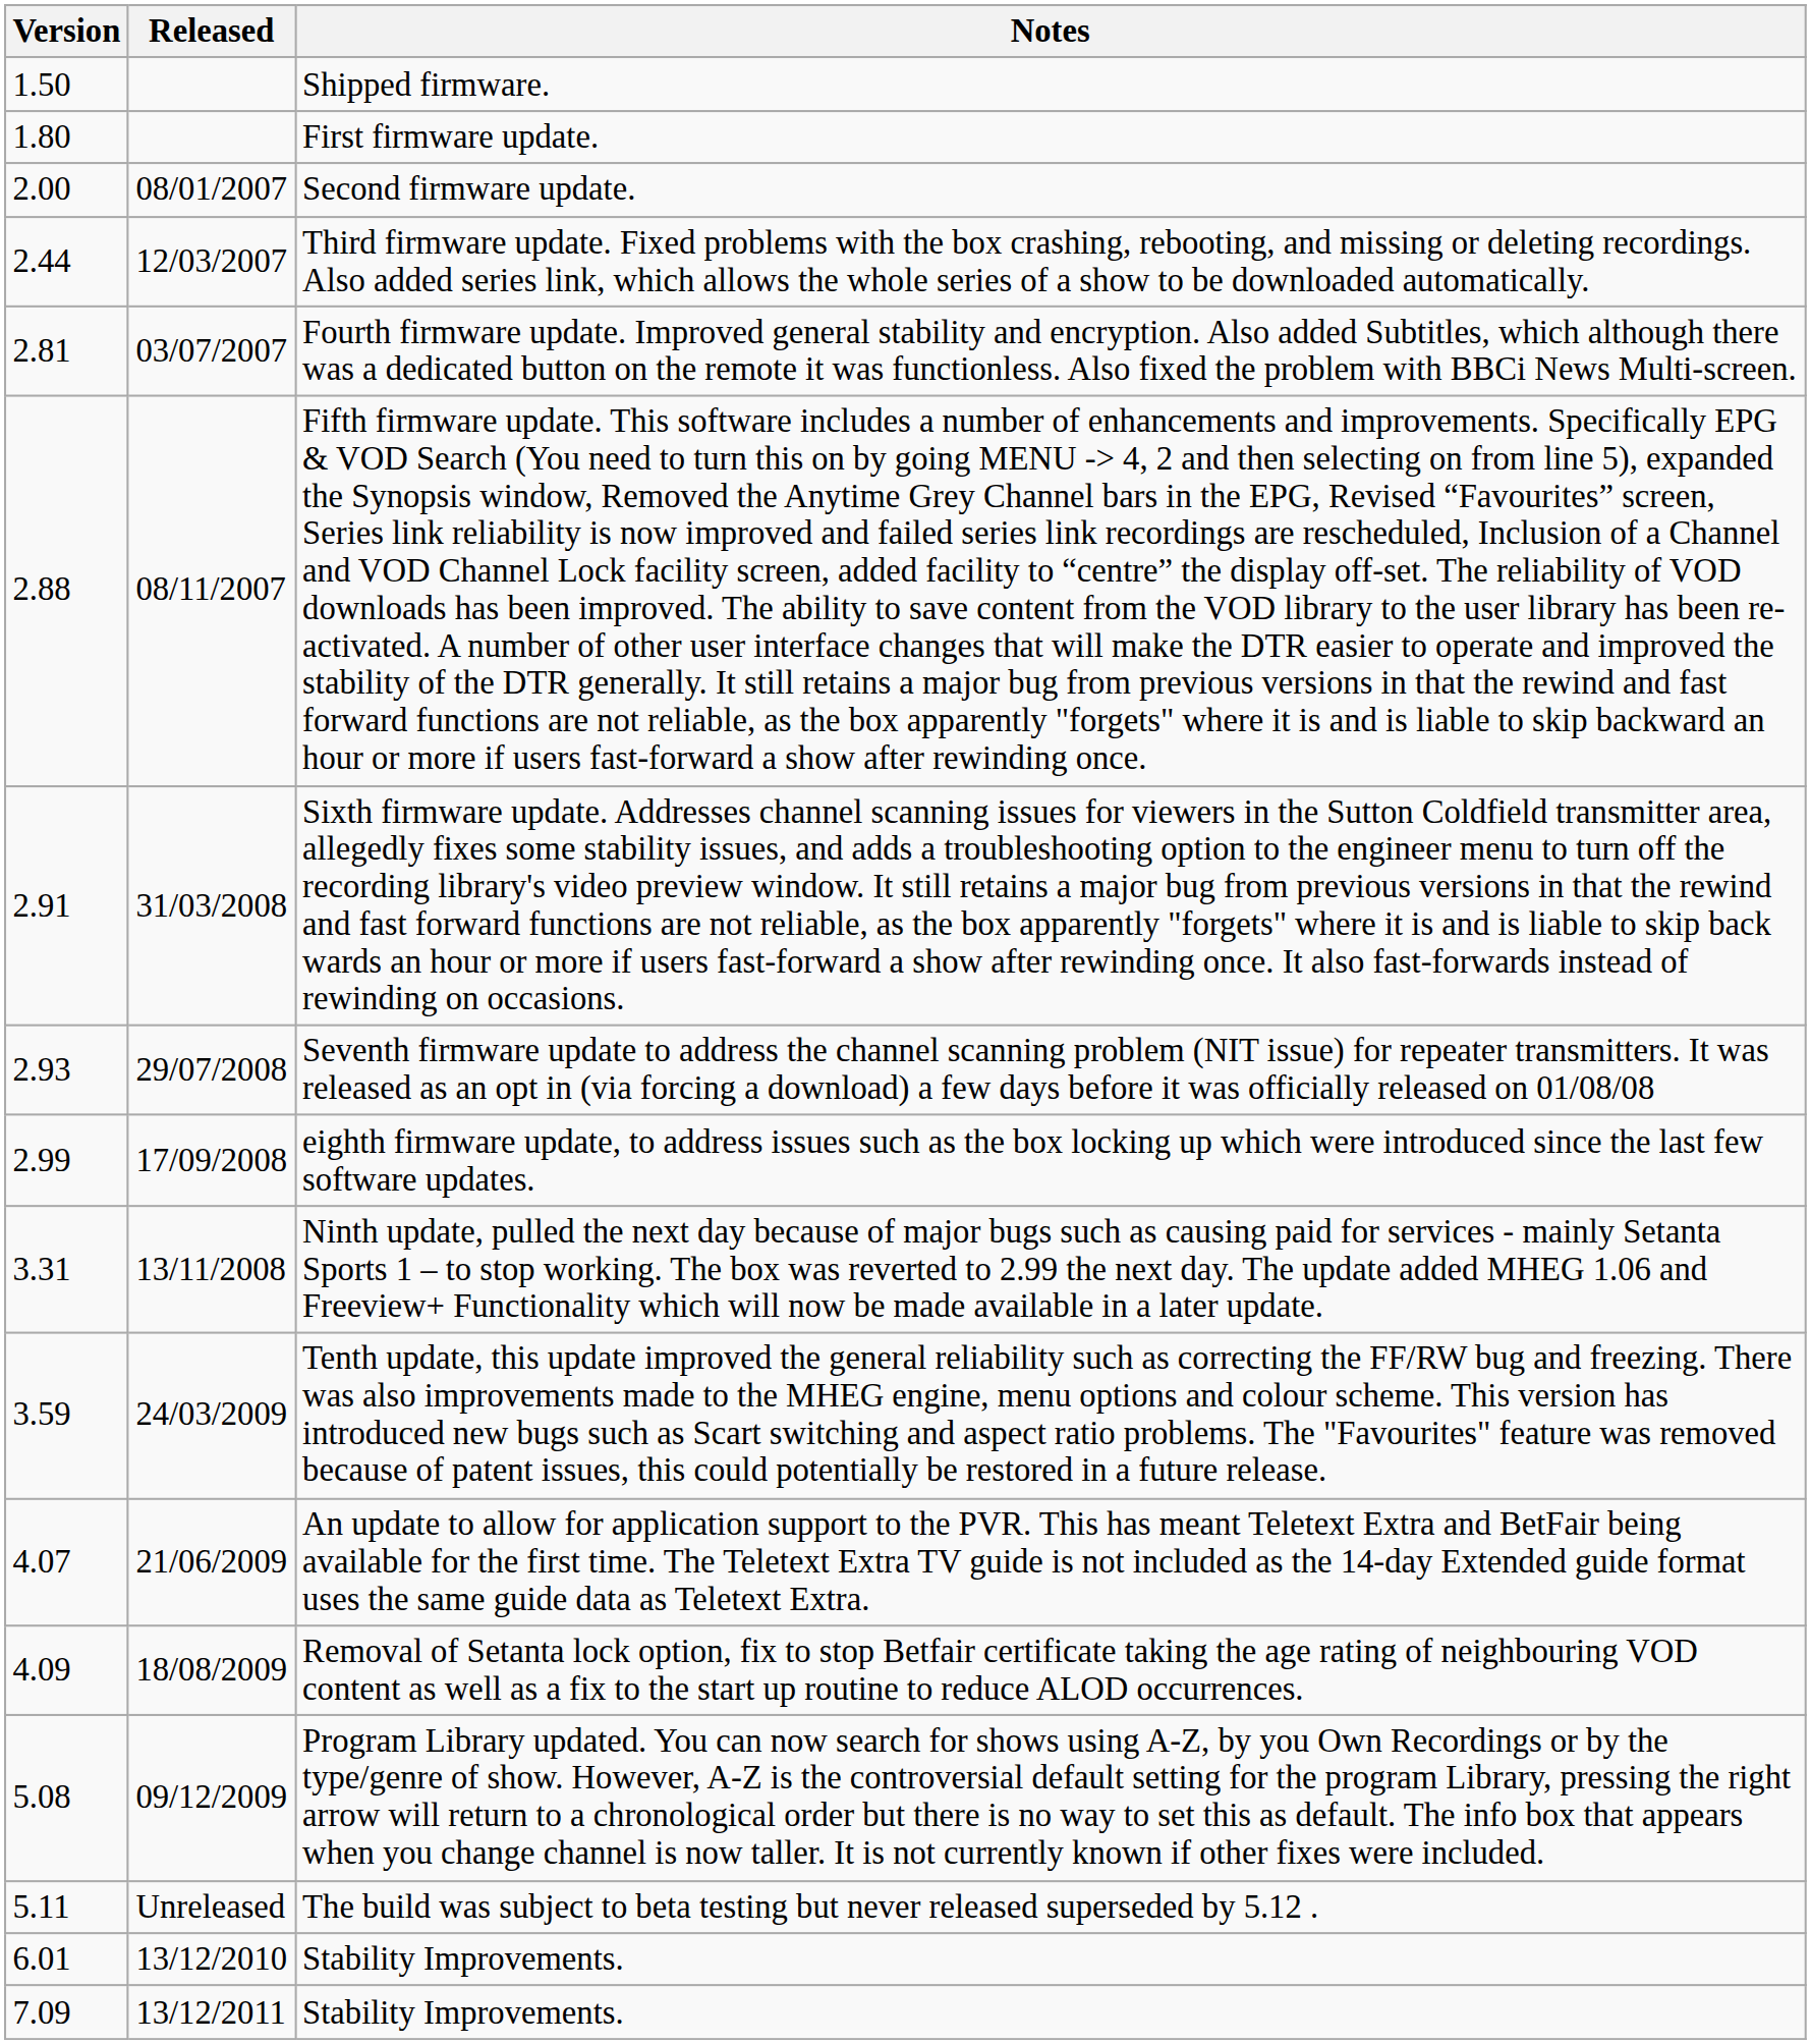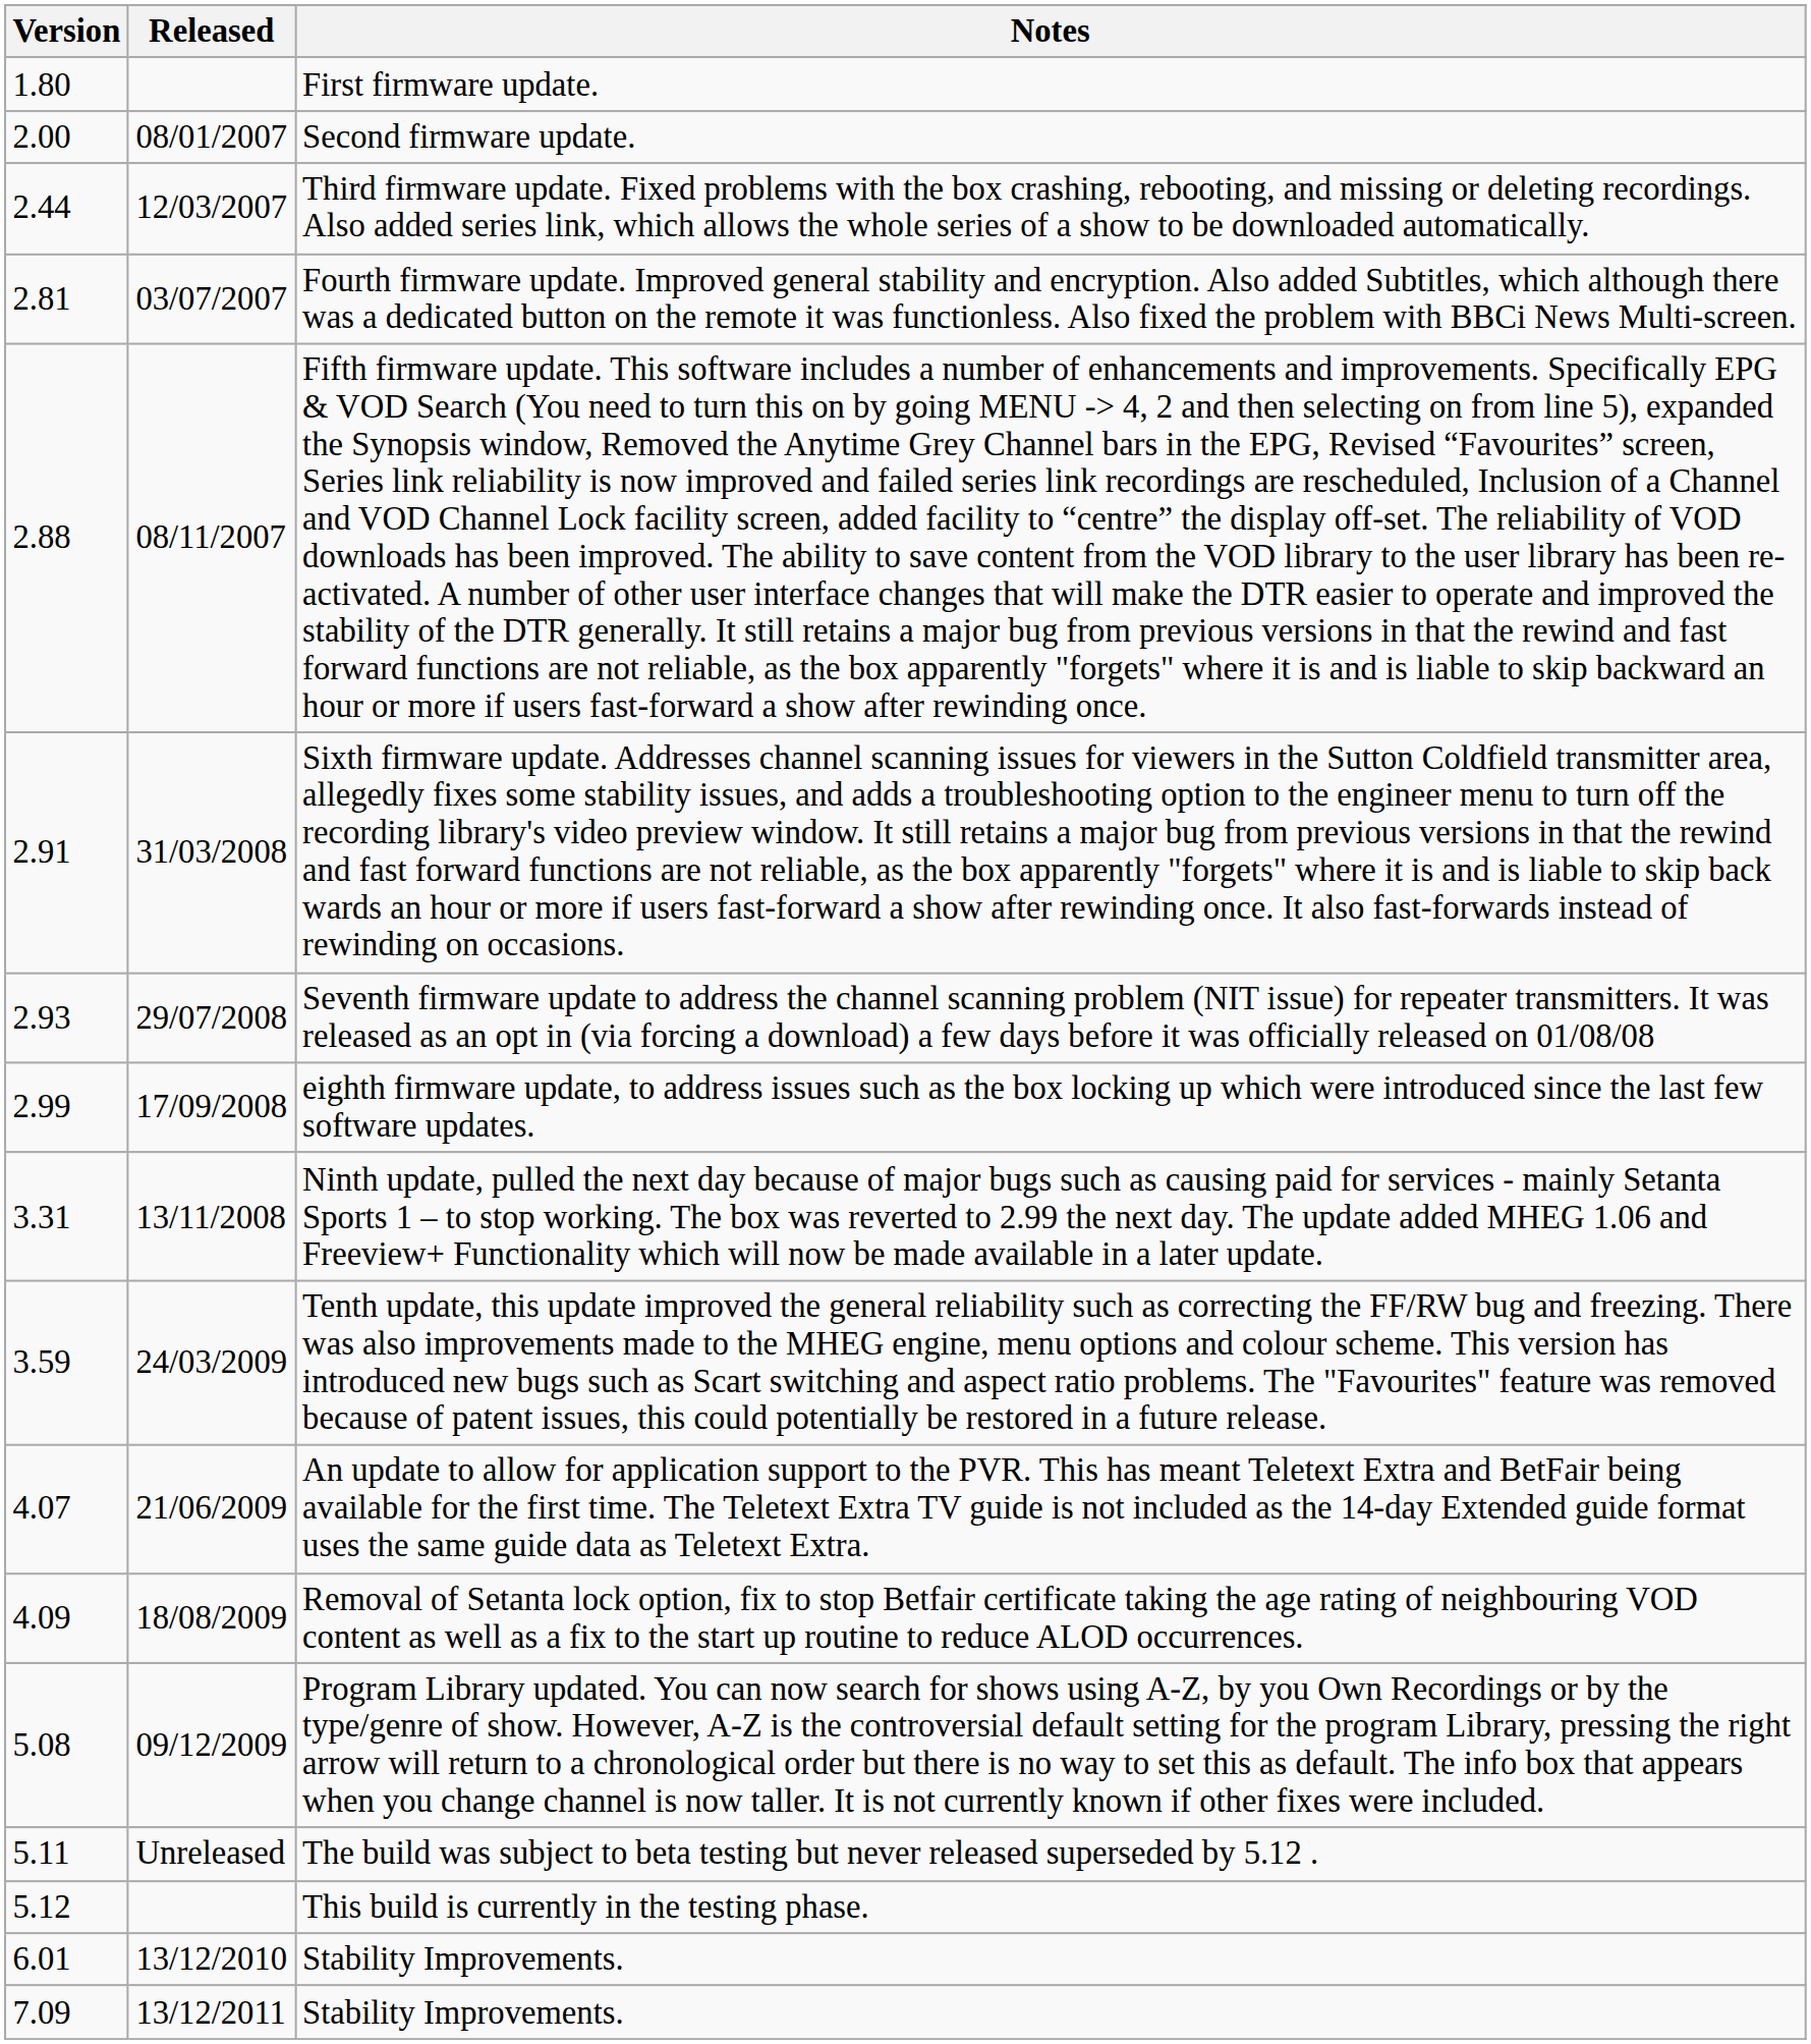 <table class="wikitable">
 <tr>
 <th>Version</th>
 <th>Released</th>
 <th>Notes</th>
-</tr>
-<tr>
-<td>1.50</td>
-<td></td>
-<td>Shipped firmware.</td>
 </tr>
 <tr>
 <td>1.80</td>
 <td></td>
 <td>First firmware update.</td>
 </tr>
 <tr>
 <td>2.00</td>
 <td>08/01/2007</td>
 <td>Second firmware update.</td>
 </tr>
 <tr>
 <td>2.44</td>
 <td>12/03/2007</td>
 <td>Third firmware update. Fixed problems with the box crashing, rebooting, and missing or deleting recordings. Also added series link, which allows the whole series of a show to be downloaded automatically.</td>
 </tr>
 <tr>
 <td>2.81</td>
 <td>03/07/2007</td>
 <td>Fourth firmware update. Improved general stability and encryption. Also added Subtitles, which although there was a dedicated button on the remote it was functionless. Also fixed the problem with BBCi News Multi-screen.</td>
 </tr>
 <tr>
 <td>2.88</td>
 <td>08/11/2007</td>
 <td>Fifth firmware update. This software includes a number of enhancements and improvements. Specifically EPG & VOD Search (You need to turn this on by going MENU -> 4, 2 and then selecting on from line 5), expanded the Synopsis window, Removed the Anytime Grey Channel bars in the EPG, Revised “Favourites” screen, Series link reliability is now improved and failed series link recordings are rescheduled, Inclusion of a Channel and VOD Channel Lock facility screen, added facility to “centre” the display off-set. The reliability of VOD downloads has been improved. The ability to save content from the VOD library to the user library has been re-activated. A number of other user interface changes that will make the DTR easier to operate and improved the stability of the DTR generally. It still retains a major bug from previous versions in that the rewind and fast forward functions are not reliable, as the box apparently "forgets" where it is and is liable to skip backward an hour or more if users fast-forward a show after rewinding once.</td>
 </tr>
 <tr>
 <td>2.91</td>
 <td>31/03/2008</td>
 <td>Sixth firmware update. Addresses channel scanning issues for viewers in the Sutton Coldfield transmitter area, allegedly fixes some stability issues, and adds a troubleshooting option to the engineer menu to turn off the recording library's video preview window. It still retains a major bug from previous versions in that the rewind and fast forward functions are not reliable, as the box apparently "forgets" where it is and is liable to skip back wards an hour or more if users fast-forward a show after rewinding once. It also fast-forwards instead of rewinding on occasions.</td>
 </tr>
 <tr>
 <td>2.93</td>
 <td>29/07/2008</td>
 <td>Seventh firmware update to address the channel scanning problem (NIT issue) for repeater transmitters. It was released as an opt in (via forcing a download) a few days before it was officially released on 01/08/08</td>
 </tr>
 <tr>
 <td>2.99</td>
 <td>17/09/2008</td>
 <td>eighth firmware update, to address issues such as the box locking up which were introduced since the last few software updates.</td>
 </tr>
 <tr>
 <td>3.31</td>
 <td>13/11/2008</td>
 <td>Ninth update, pulled the next day because of major bugs such as causing paid for services - mainly Setanta Sports 1 – to stop working. The box was reverted to 2.99 the next day. The update added MHEG 1.06 and Freeview+ Functionality which will now be made available in a later update.</td>
 </tr>
 <tr>
 <td>3.59</td>
 <td>24/03/2009</td>
 <td>Tenth update, this update improved the general reliability such as correcting the FF/RW bug and freezing. There was also improvements made to the MHEG engine, menu options and colour scheme. This version has introduced new bugs such as Scart switching and aspect ratio problems. The "Favourites" feature was removed because of patent issues, this could potentially be restored in a future release.</td>
 </tr>
 <tr>
 <td>4.07</td>
 <td>21/06/2009</td>
 <td>An update to allow for application support to the PVR. This has meant Teletext Extra and BetFair being available for the first time. The Teletext Extra TV guide is not included as the 14-day Extended guide format uses the same guide data as Teletext Extra.</td>
 </tr>
 <tr>
 <td>4.09</td>
 <td>18/08/2009</td>
 <td>Removal of Setanta lock option, fix to stop Betfair certificate taking the age rating of neighbouring VOD content as well as a fix to the start up routine to reduce ALOD occurrences.</td>
 </tr>
 <tr>
 <td>5.08</td>
 <td>09/12/2009</td>
 <td>Program Library updated. You can now search for shows using A-Z, by you Own Recordings or by the type/genre of show. However, A-Z is the controversial default setting for the program Library, pressing the right arrow will return to a chronological order but there is no way to set this as default. The info box that appears when you change channel is now taller. It is not currently known if other fixes were included.</td>
 </tr>
 <tr>
 <td>5.11</td>
 <td>Unreleased</td>
 <td>The build was subject to beta testing but never released superseded by 5.12 .</td>
 </tr>
 <tr>
+<td>5.12</td>
+<td></td>
+<td>This build is currently in the testing phase.</td>
+</tr>
+<tr>
 <td>6.01</td>
 <td>13/12/2010</td>
 <td>Stability Improvements.</td>
 </tr>
 <tr>
 <td>7.09</td>
 <td>13/12/2011</td>
 <td>Stability Improvements.</td>
 </tr>
 </table>
